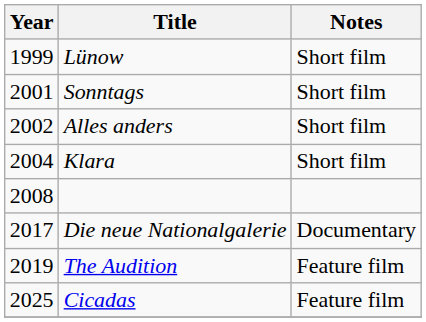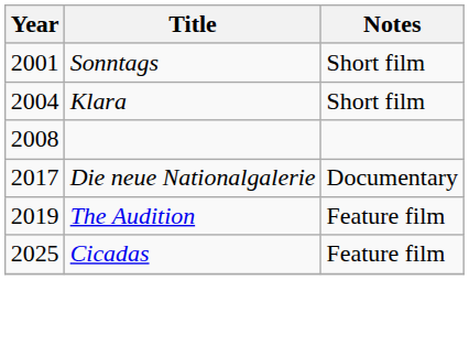 <table class="wikitable">
 <tr>
 <th>Year</th>
 <th>Title</th>
 <th>Notes</th>
 </tr>
 <tr>
-<td>1999</td>
-<td><em>Lünow</em></td>
-<td>Short film</td>
-</tr>
-<tr>
 <td>2001</td>
 <td><em>Sonntags</em></td>
-<td>Short film</td>
-</tr>
-<tr>
-<td>2002</td>
-<td><em>Alles anders</em></td>
 <td>Short film</td>
 </tr>
 <tr>
 <td>2004</td>
 <td><em>Klara</em></td>
 <td>Short film</td>
 </tr>
 <tr>
 <td>2008</td>
 <td><em></em></td>
 <td></td>
 </tr>
 <tr>
 <td>2017</td>
 <td><em>Die neue Nationalgalerie</em></td>
 <td>Documentary</td>
 </tr>
 <tr>
 <td>2019</td>
 <td><em><a href='#'>The Audition</a></em></td>
 <td>Feature film</td>
 </tr>
 <tr>
 <td>2025</td>
 <td><em><a href='#'>Cicadas</a></em></td>
 <td>Feature film</td>
 </tr>
 <tr>
 </tr>
 </table>
